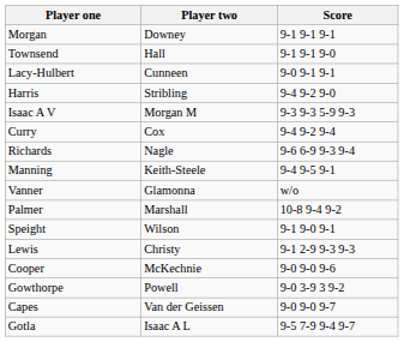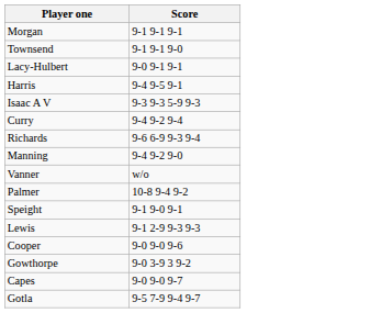 <table class="wikitable">
 <tr>
 <th width=170>Player one</th>
-<th width=170>Player two</th>
 <th width=150>Score</th>
 </tr>
 <tr>
 <td> Morgan</td>
-<td> Downey</td>
 <td>9-1 9-1 9-1</td>
 </tr>
 <tr>
 <td> Townsend</td>
-<td> Hall</td>
 <td>9-1 9-1 9-0</td>
 </tr>
 <tr>
 <td> Lacy-Hulbert</td>
-<td> Cunneen</td>
 <td>9-0 9-1 9-1</td>
 </tr>
 <tr>
 <td> Harris</td>
-<td> Stribling</td>
-<td>9-4 9-2 9-0</td>
+<td>9-4 9-5 9-1</td>
 </tr>
 <tr>
 <td> Isaac A V</td>
-<td> Morgan M</td>
 <td>9-3 9-3 5-9 9-3</td>
 </tr>
 <tr>
 <td> Curry</td>
-<td> Cox</td>
 <td>9-4 9-2 9-4</td>
 </tr>
 <tr>
 <td> Richards</td>
-<td> Nagle</td>
 <td>9-6 6-9 9-3 9-4</td>
 </tr>
 <tr>
 <td> Manning</td>
-<td> Keith-Steele</td>
-<td>9-4 9-5 9-1</td>
+<td>9-4 9-2 9-0</td>
 </tr>
 <tr>
 <td> Vanner</td>
-<td> Glamonna</td>
 <td>w/o</td>
 </tr>
 <tr>
 <td> Palmer</td>
-<td> Marshall</td>
 <td>10-8 9-4 9-2</td>
 </tr>
 <tr>
 <td> Speight</td>
-<td> Wilson</td>
 <td>9-1 9-0 9-1</td>
 </tr>
 <tr>
 <td> Lewis</td>
-<td> Christy</td>
 <td>9-1 2-9 9-3 9-3</td>
 </tr>
 <tr>
 <td> Cooper</td>
-<td> McKechnie</td>
 <td>9-0 9-0 9-6</td>
 </tr>
 <tr>
 <td> Gowthorpe</td>
-<td> Powell</td>
 <td>9-0 3-9 3 9-2</td>
 </tr>
 <tr>
 <td> Capes</td>
-<td> Van der Geissen</td>
 <td>9-0 9-0 9-7</td>
 </tr>
 <tr>
 <td> Gotla</td>
-<td> Isaac A L</td>
 <td>9-5 7-9 9-4 9-7</td>
 </tr>
 </table>
